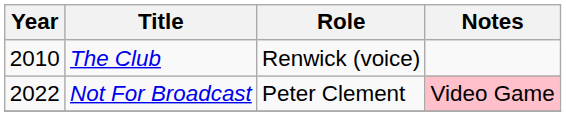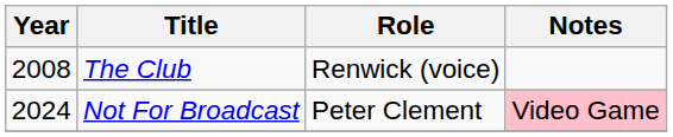 <table class="wikitable sortable plainrowheaders">
 <tr>
 <th>Year</th>
 <th>Title</th>
 <th>Role</th>
 <th class="unsortable">Notes</th>
 </tr>
 <tr>
-<td>2010</td>
+<td>2008</td>
 <td><em><a href='#'>The Club</a></em></td>
 <td>Renwick (voice)</td>
 <td></td>
 </tr>
 <tr>
-<td>2022</td>
+<td>2024</td>
 <td><em><a href='#'>Not For Broadcast</a></em></td>
 <td>Peter Clement</td>
 <td style="background: pink;">Video Game</td>
 </tr>
 <tr>
 </tr>
 </table>
